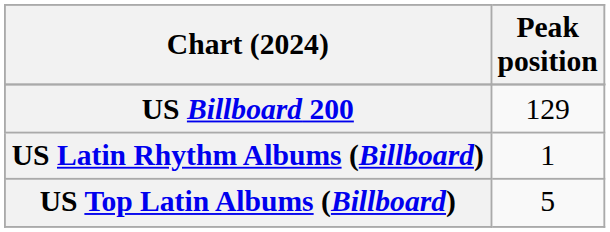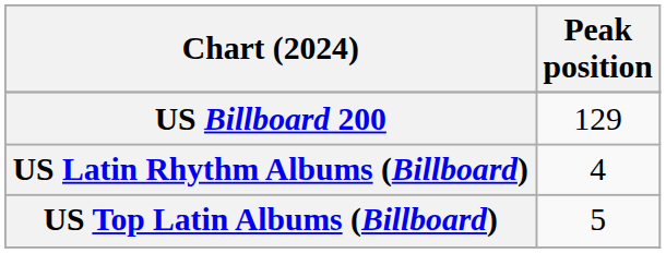 <table class="wikitable sortable plainrowheaders" style="text-align:center">
 <tr>
 <th scope="col">Chart (2024)</th>
 <th scope="col">Peak<br>position</th>
 </tr>
 <tr>
 </tr>
 <tr>
 <th scope="row">US <a href='#'><em>Billboard</em> 200</a></th>
 <td>129</td>
 </tr>
 <tr>
 <th scope="row">US <a href='#'>Latin Rhythm Albums</a> (<em><a href='#'>Billboard</a></em>)</th>
-<td>1</td>
+<td>4</td>
 </tr>
 <tr>
 <th scope="row">US <a href='#'>Top Latin Albums</a> (<em><a href='#'>Billboard</a></em>)</th>
 <td>5</td>
 </tr>
 </table>
